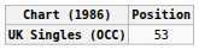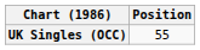 <table class="wikitable plainrowheaders" style="text-align:center">
 <tr>
 <th>Chart (1986)</th>
 <th>Position</th>
 </tr>
 <tr>
 <th scope="row">UK Singles (OCC)</th>
-<td>53</td>
+<td>55</td>
 </tr>
 </table>
